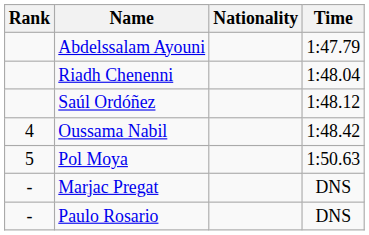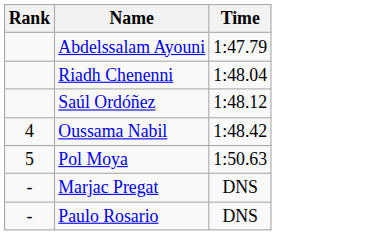 <table class="wikitable sortable"  style="text-align:center">
 <tr>
 <th>Rank</th>
 <th>Name</th>
-<th>Nationality</th>
 <th>Time</th>
 </tr>
 <tr>
 <td></td>
 <td align=left><a href='#'>Abdelssalam Ayouni</a></td>
-<td align=left></td>
 <td>1:47.79</td>
 </tr>
 <tr>
 <td></td>
 <td align=left><a href='#'>Riadh Chenenni</a></td>
-<td align=left></td>
 <td>1:48.04</td>
 </tr>
 <tr>
 <td></td>
 <td align=left><a href='#'>Saúl Ordóñez</a></td>
-<td align=left></td>
 <td>1:48.12</td>
 </tr>
 <tr>
 <td>4</td>
 <td align=left><a href='#'>Oussama Nabil</a></td>
-<td align=left></td>
 <td>1:48.42</td>
 </tr>
 <tr>
 <td>5</td>
 <td align=left><a href='#'>Pol Moya</a></td>
-<td align=left></td>
 <td>1:50.63</td>
 </tr>
 <tr>
 <td>-</td>
 <td align=left><a href='#'>Marjac Pregat</a></td>
-<td align=left></td>
 <td>DNS</td>
 </tr>
 <tr>
 <td>-</td>
 <td align=left><a href='#'>Paulo Rosario</a></td>
-<td align=left></td>
 <td>DNS</td>
 </tr>
 </table>
